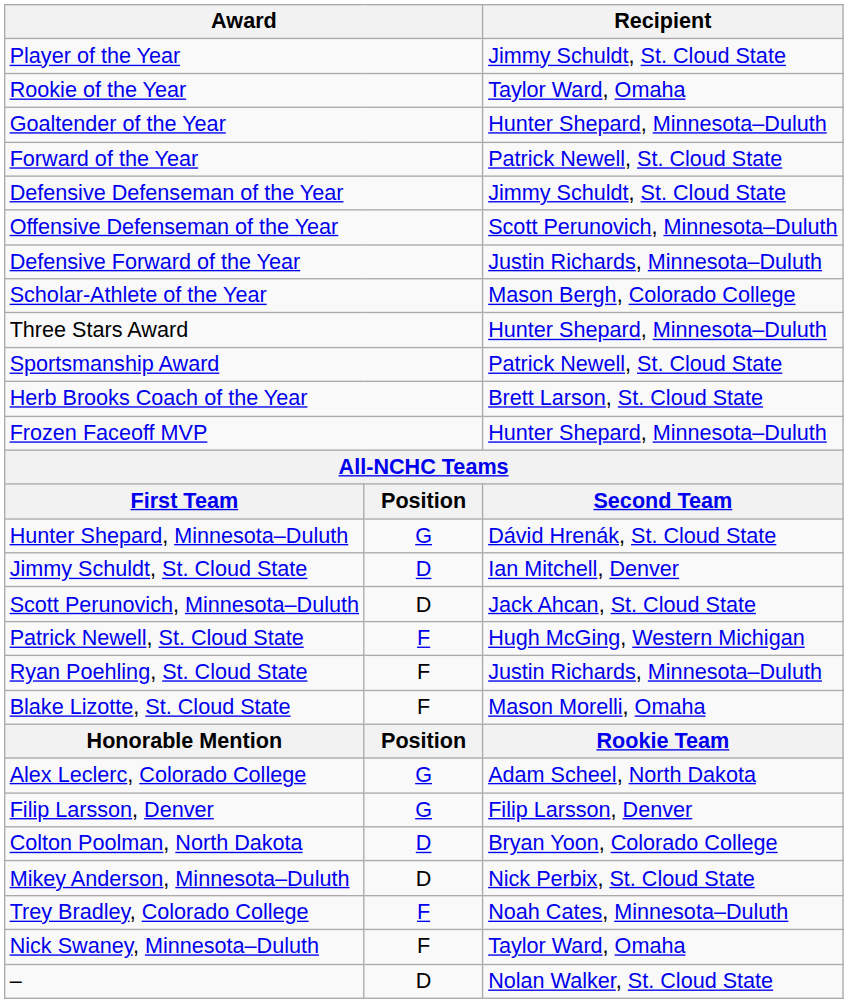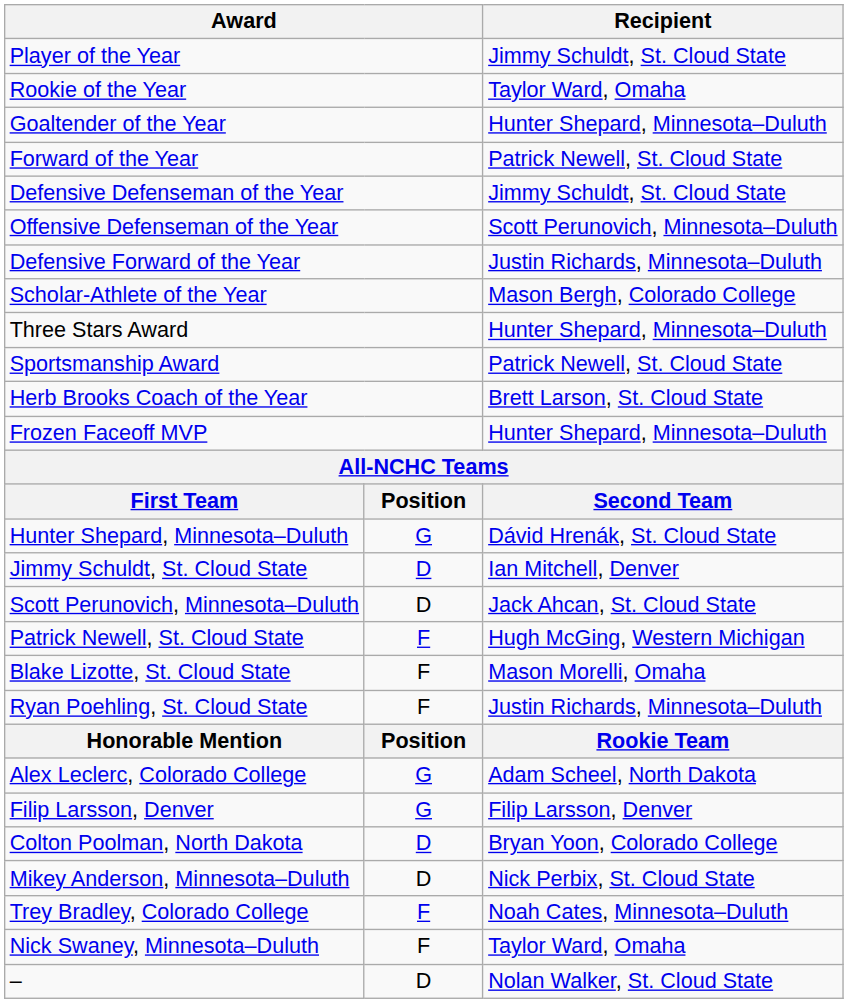 <table class="wikitable">
 <tr>
 <th colspan=2>Award</th>
 <th>Recipient</th>
 </tr>
 <tr>
 <td colspan=2><a href='#'>Player of the Year</a></td>
 <td><a href='#'>Jimmy Schuldt</a>, <a href='#'>St. Cloud State</a></td>
 </tr>
 <tr>
 <td colspan=2><a href='#'>Rookie of the Year</a></td>
 <td><a href='#'>Taylor Ward</a>, <a href='#'>Omaha</a></td>
 </tr>
 <tr>
 <td colspan=2><a href='#'>Goaltender of the Year</a></td>
 <td><a href='#'>Hunter Shepard</a>, <a href='#'>Minnesota–Duluth</a></td>
 </tr>
 <tr>
 <td colspan=2><a href='#'>Forward of the Year</a></td>
 <td><a href='#'>Patrick Newell</a>, <a href='#'>St. Cloud State</a></td>
 </tr>
 <tr>
 <td colspan=2><a href='#'>Defensive Defenseman of the Year</a></td>
 <td><a href='#'>Jimmy Schuldt</a>, <a href='#'>St. Cloud State</a></td>
 </tr>
 <tr>
 <td colspan=2><a href='#'>Offensive Defenseman of the Year</a></td>
 <td><a href='#'>Scott Perunovich</a>, <a href='#'>Minnesota–Duluth</a></td>
 </tr>
 <tr>
 <td colspan=2><a href='#'>Defensive Forward of the Year</a></td>
 <td><a href='#'>Justin Richards</a>, <a href='#'>Minnesota–Duluth</a></td>
 </tr>
 <tr>
 <td colspan=2><a href='#'>Scholar-Athlete of the Year</a></td>
 <td><a href='#'>Mason Bergh</a>, <a href='#'>Colorado College</a></td>
 </tr>
 <tr>
 <td colspan=2>Three Stars Award</td>
 <td><a href='#'>Hunter Shepard</a>, <a href='#'>Minnesota–Duluth</a></td>
 </tr>
 <tr>
 <td colspan=2><a href='#'>Sportsmanship Award</a></td>
 <td><a href='#'>Patrick Newell</a>, <a href='#'>St. Cloud State</a></td>
 </tr>
 <tr>
 <td colspan=2><a href='#'>Herb Brooks Coach of the Year</a></td>
 <td><a href='#'>Brett Larson</a>, <a href='#'>St. Cloud State</a></td>
 </tr>
 <tr>
 <td colspan=2><a href='#'>Frozen Faceoff MVP</a></td>
 <td><a href='#'>Hunter Shepard</a>, <a href='#'>Minnesota–Duluth</a></td>
 </tr>
 <tr>
 <th colspan=3><a href='#'>All-NCHC Teams</a></th>
 </tr>
 <tr>
 <th><a href='#'>First Team</a></th>
 <th>  Position  </th>
 <th><a href='#'>Second Team</a></th>
 </tr>
 <tr>
 <td><a href='#'>Hunter Shepard</a>, <a href='#'>Minnesota–Duluth</a></td>
 <td align=center><a href='#'>G</a></td>
 <td><a href='#'>Dávid Hrenák</a>, <a href='#'>St. Cloud State</a></td>
 </tr>
 <tr>
 <td><a href='#'>Jimmy Schuldt</a>, <a href='#'>St. Cloud State</a></td>
 <td align=center><a href='#'>D</a></td>
 <td><a href='#'>Ian Mitchell</a>, <a href='#'>Denver</a></td>
 </tr>
 <tr>
 <td><a href='#'>Scott Perunovich</a>, <a href='#'>Minnesota–Duluth</a></td>
 <td align=center>D</td>
 <td><a href='#'>Jack Ahcan</a>, <a href='#'>St. Cloud State</a></td>
 </tr>
 <tr>
 <td><a href='#'>Patrick Newell</a>, <a href='#'>St. Cloud State</a></td>
 <td align=center><a href='#'>F</a></td>
 <td><a href='#'>Hugh McGing</a>, <a href='#'>Western Michigan</a></td>
 </tr>
 <tr>
+<td><a href='#'>Blake Lizotte</a>, <a href='#'>St. Cloud State</a></td>
+<td align=center>F</td>
+<td><a href='#'>Mason Morelli</a>, <a href='#'>Omaha</a></td>
+</tr>
+<tr>
 <td><a href='#'>Ryan Poehling</a>, <a href='#'>St. Cloud State</a></td>
 <td align=center>F</td>
 <td><a href='#'>Justin Richards</a>, <a href='#'>Minnesota–Duluth</a></td>
-</tr>
-<tr>
-<td><a href='#'>Blake Lizotte</a>, <a href='#'>St. Cloud State</a></td>
-<td align=center>F</td>
-<td><a href='#'>Mason Morelli</a>, <a href='#'>Omaha</a></td>
 </tr>
 <tr>
 <th>Honorable Mention</th>
 <th>  Position  </th>
 <th><a href='#'>Rookie Team</a></th>
 </tr>
 <tr>
 <td><a href='#'>Alex Leclerc</a>, <a href='#'>Colorado College</a></td>
 <td align=center><a href='#'>G</a></td>
 <td><a href='#'>Adam Scheel</a>, <a href='#'>North Dakota</a></td>
 </tr>
 <tr>
 <td><a href='#'>Filip Larsson</a>, <a href='#'>Denver</a></td>
 <td align=center><a href='#'>G</a></td>
 <td><a href='#'>Filip Larsson</a>, <a href='#'>Denver</a></td>
 </tr>
 <tr>
 <td><a href='#'>Colton Poolman</a>, <a href='#'>North Dakota</a></td>
 <td align=center><a href='#'>D</a></td>
 <td><a href='#'>Bryan Yoon</a>, <a href='#'>Colorado College</a></td>
 </tr>
 <tr>
 <td><a href='#'>Mikey Anderson</a>, <a href='#'>Minnesota–Duluth</a></td>
 <td align=center>D</td>
 <td><a href='#'>Nick Perbix</a>, <a href='#'>St. Cloud State</a></td>
 </tr>
 <tr>
 <td><a href='#'>Trey Bradley</a>, <a href='#'>Colorado College</a></td>
 <td align=center><a href='#'>F</a></td>
 <td><a href='#'>Noah Cates</a>, <a href='#'>Minnesota–Duluth</a></td>
 </tr>
 <tr>
 <td><a href='#'>Nick Swaney</a>, <a href='#'>Minnesota–Duluth</a></td>
 <td align=center>F</td>
 <td><a href='#'>Taylor Ward</a>, <a href='#'>Omaha</a></td>
 </tr>
 <tr>
 <td>–</td>
 <td align=center>D</td>
 <td><a href='#'>Nolan Walker</a>, <a href='#'>St. Cloud State</a></td>
 </tr>
 </table>
